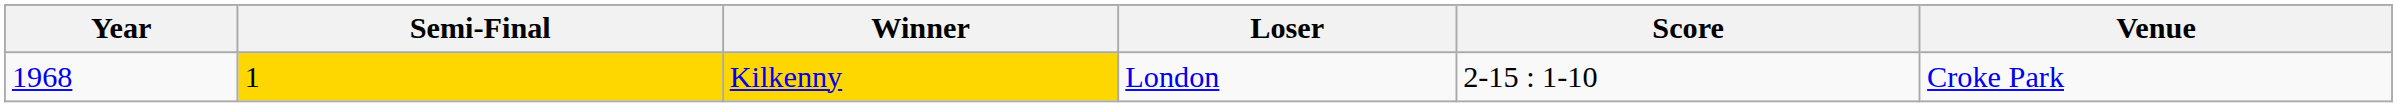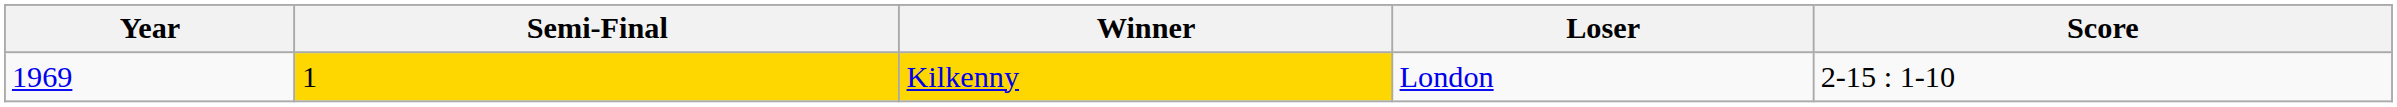 <table class="wikitable" width=100%>
 <tr>
 <th>Year</th>
 <th>Semi-Final</th>
 <th>Winner</th>
 <th>Loser</th>
 <th>Score</th>
-<th>Venue</th>
 </tr>
 <tr>
-<td rowspan=1><a href='#'>1968</a></td>
+<td rowspan=1><a href='#'>1969</a></td>
 <td style="background: gold;">1</td>
 <td style="background-color:#FFD700"><a href='#'>Kilkenny</a></td>
 <td><a href='#'>London</a></td>
 <td>2-15 : 1-10</td>
-<td><a href='#'>Croke Park</a></td>
 </tr>
 </table>
